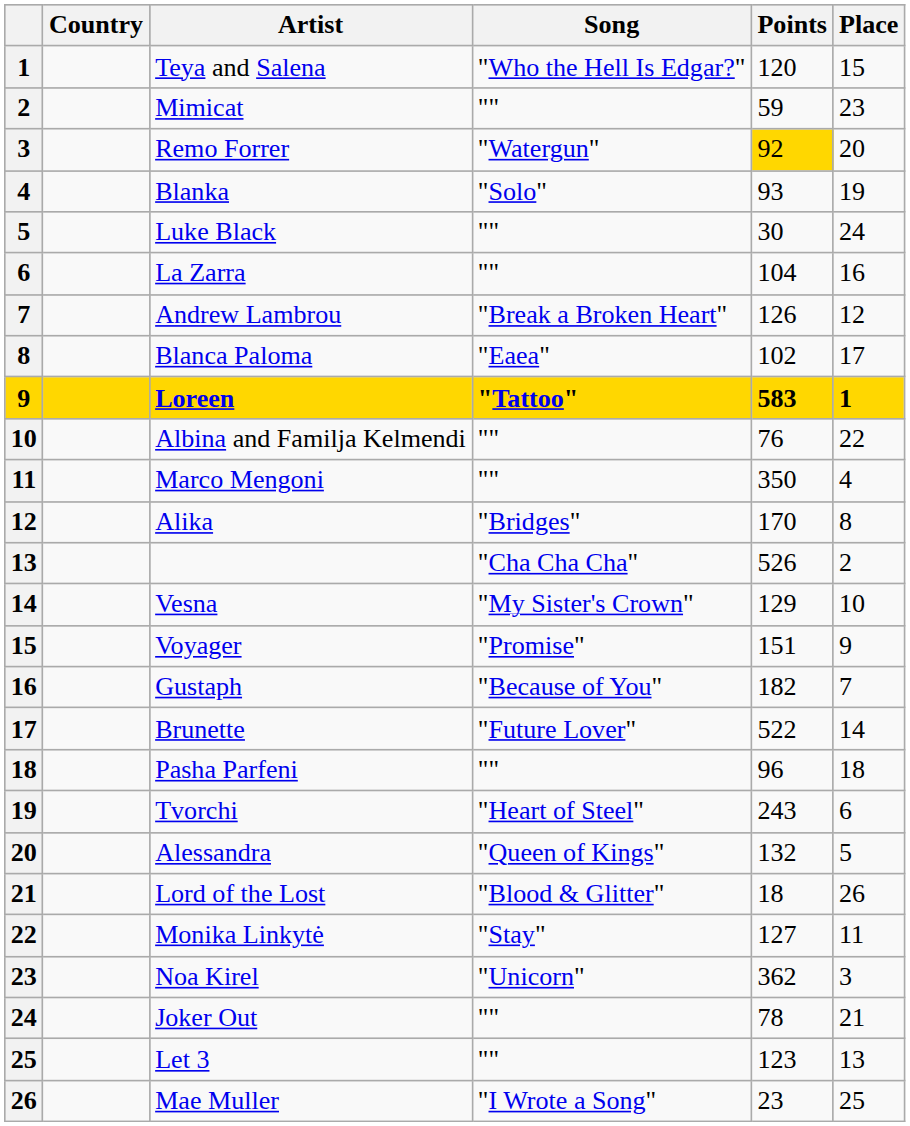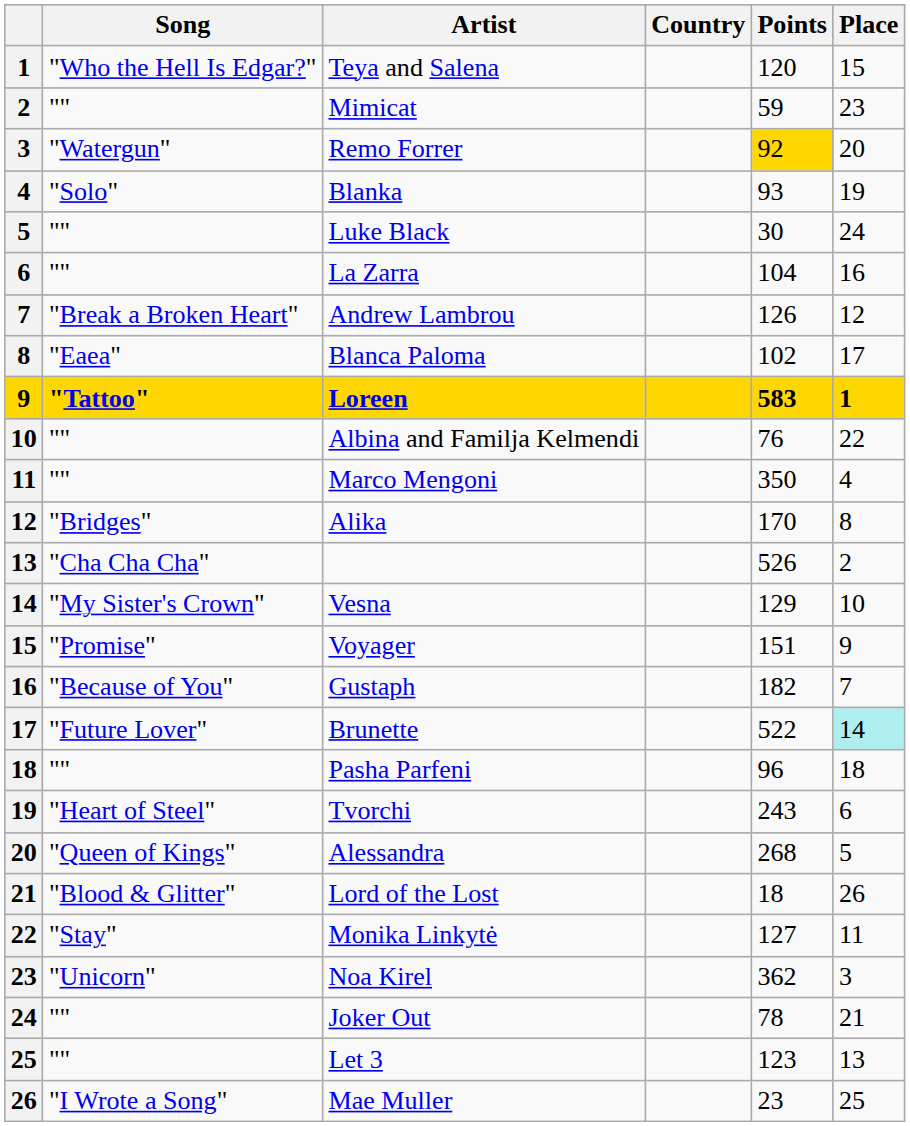 <table class="wikitable sortable plainrowheaders">
 <tr>
 <th scope="col"></th>
+<th scope="col">Song</th>
+<th scope="col">Artist</th>
 <th scope="col">Country</th>
-<th scope="col">Artist</th>
-<th scope="col">Song</th>
 <th scope="col">Points</th>
 <th scope="col">Place</th>
 </tr>
 <tr>
 <th scope="row" style="text-align:center;">1</th>
+<td>"<a href='#'>Who the Hell Is Edgar?</a>"</td>
+<td><a href='#'>Teya</a> and <a href='#'>Salena</a></td>
 <td></td>
-<td><a href='#'>Teya</a> and <a href='#'>Salena</a></td>
-<td>"<a href='#'>Who the Hell Is Edgar?</a>"</td>
 <td>120</td>
 <td>15</td>
 </tr>
 <tr>
 <th scope="row" style="text-align:center;">2</th>
+<td>""</td>
+<td><a href='#'>Mimicat</a></td>
 <td></td>
-<td><a href='#'>Mimicat</a></td>
-<td>""</td>
 <td>59</td>
 <td>23</td>
 </tr>
 <tr>
 <th scope="row" style="text-align:center;">3</th>
+<td>"<a href='#'>Watergun</a>"</td>
+<td><a href='#'>Remo Forrer</a></td>
 <td></td>
-<td><a href='#'>Remo Forrer</a></td>
-<td>"<a href='#'>Watergun</a>"</td>
 <td style="background: gold;">92</td>
 <td>20</td>
 </tr>
 <tr>
 <th scope="row" style="text-align:center;">4</th>
+<td>"<a href='#'>Solo</a>"</td>
+<td><a href='#'>Blanka</a></td>
 <td></td>
-<td><a href='#'>Blanka</a></td>
-<td>"<a href='#'>Solo</a>"</td>
 <td>93</td>
 <td>19</td>
 </tr>
 <tr>
 <th scope="row" style="text-align:center;">5</th>
+<td>""</td>
+<td><a href='#'>Luke Black</a></td>
 <td></td>
-<td><a href='#'>Luke Black</a></td>
-<td>""</td>
 <td>30</td>
 <td>24</td>
 </tr>
 <tr>
 <th scope="row" style="text-align:center;">6</th>
+<td>""</td>
+<td><a href='#'>La Zarra</a></td>
 <td></td>
-<td><a href='#'>La Zarra</a></td>
-<td>""</td>
 <td>104</td>
 <td>16</td>
 </tr>
 <tr>
 <th scope="row" style="text-align:center;">7</th>
+<td>"<a href='#'>Break a Broken Heart</a>"</td>
+<td><a href='#'>Andrew Lambrou</a></td>
 <td></td>
-<td><a href='#'>Andrew Lambrou</a></td>
-<td>"<a href='#'>Break a Broken Heart</a>"</td>
 <td>126</td>
 <td>12</td>
 </tr>
 <tr>
 <th scope="row" style="text-align:center;">8</th>
+<td>"<a href='#'>Eaea</a>"</td>
+<td><a href='#'>Blanca Paloma</a></td>
 <td></td>
-<td><a href='#'>Blanca Paloma</a></td>
-<td>"<a href='#'>Eaea</a>"</td>
 <td>102</td>
 <td>17</td>
 </tr>
 <tr style="font-weight:bold; background:gold;">
 <th scope="row" style="text-align:center; font-weight:bold; background:gold">9</th>
+<td>"<a href='#'>Tattoo</a>"</td>
+<td><a href='#'>Loreen</a></td>
 <td></td>
-<td><a href='#'>Loreen</a></td>
-<td>"<a href='#'>Tattoo</a>"</td>
 <td>583</td>
 <td>1</td>
 </tr>
 <tr>
 <th scope="row" style="text-align:center;">10</th>
+<td>""</td>
+<td><a href='#'>Albina</a> and Familja Kelmendi</td>
 <td></td>
-<td><a href='#'>Albina</a> and Familja Kelmendi</td>
-<td>""</td>
 <td>76</td>
 <td>22</td>
 </tr>
 <tr>
 <th scope="row" style="text-align:center;">11</th>
+<td>""</td>
+<td><a href='#'>Marco Mengoni</a></td>
 <td></td>
-<td><a href='#'>Marco Mengoni</a></td>
-<td>""</td>
 <td>350</td>
 <td>4</td>
 </tr>
 <tr>
 <th scope="row" style="text-align:center;">12</th>
+<td>"<a href='#'>Bridges</a>"</td>
+<td><a href='#'>Alika</a></td>
 <td></td>
-<td><a href='#'>Alika</a></td>
-<td>"<a href='#'>Bridges</a>"</td>
 <td>170</td>
 <td>8</td>
 </tr>
 <tr>
 <th scope="row" style="text-align:center;">13</th>
+<td>"<a href='#'>Cha Cha Cha</a>"</td>
 <td></td>
 <td></td>
-<td>"<a href='#'>Cha Cha Cha</a>"</td>
 <td>526</td>
 <td>2</td>
 </tr>
 <tr>
 <th scope="row" style="text-align:center;">14</th>
+<td>"<a href='#'>My Sister's Crown</a>"</td>
+<td><a href='#'>Vesna</a></td>
 <td></td>
-<td><a href='#'>Vesna</a></td>
-<td>"<a href='#'>My Sister's Crown</a>"</td>
 <td>129</td>
 <td>10</td>
 </tr>
 <tr>
 <th scope="row" style="text-align:center;">15</th>
+<td>"<a href='#'>Promise</a>"</td>
+<td><a href='#'>Voyager</a></td>
 <td></td>
-<td><a href='#'>Voyager</a></td>
-<td>"<a href='#'>Promise</a>"</td>
 <td>151</td>
 <td>9</td>
 </tr>
 <tr>
 <th scope="row" style="text-align:center;">16</th>
+<td>"<a href='#'>Because of You</a>"</td>
+<td><a href='#'>Gustaph</a></td>
 <td></td>
-<td><a href='#'>Gustaph</a></td>
-<td>"<a href='#'>Because of You</a>"</td>
 <td>182</td>
 <td>7</td>
 </tr>
 <tr>
 <th scope="row" style="text-align:center;">17</th>
+<td>"<a href='#'>Future Lover</a>"</td>
+<td><a href='#'>Brunette</a></td>
 <td></td>
-<td><a href='#'>Brunette</a></td>
-<td>"<a href='#'>Future Lover</a>"</td>
 <td>522</td>
-<td>14</td>
+<td style="background: paleturquoise;">14</td>
 </tr>
 <tr>
 <th scope="row" style="text-align:center;">18</th>
+<td>""</td>
+<td><a href='#'>Pasha Parfeni</a></td>
 <td></td>
-<td><a href='#'>Pasha Parfeni</a></td>
-<td>""</td>
 <td>96</td>
 <td>18</td>
 </tr>
 <tr>
 <th scope="row" style="text-align:center;">19</th>
+<td>"<a href='#'>Heart of Steel</a>"</td>
+<td><a href='#'>Tvorchi</a></td>
 <td></td>
-<td><a href='#'>Tvorchi</a></td>
-<td>"<a href='#'>Heart of Steel</a>"</td>
 <td>243</td>
 <td>6</td>
 </tr>
 <tr>
 <th scope="row" style="text-align:center;">20</th>
+<td>"<a href='#'>Queen of Kings</a>"</td>
+<td><a href='#'>Alessandra</a></td>
 <td></td>
-<td><a href='#'>Alessandra</a></td>
-<td>"<a href='#'>Queen of Kings</a>"</td>
-<td>132</td>
+<td>268</td>
 <td>5</td>
 </tr>
 <tr>
 <th scope="row" style="text-align:center;">21</th>
+<td>"<a href='#'>Blood & Glitter</a>"</td>
+<td><a href='#'>Lord of the Lost</a></td>
 <td></td>
-<td><a href='#'>Lord of the Lost</a></td>
-<td>"<a href='#'>Blood & Glitter</a>"</td>
 <td>18</td>
 <td>26</td>
 </tr>
 <tr>
 <th scope="row" style="text-align:center;">22</th>
+<td>"<a href='#'>Stay</a>"</td>
+<td><a href='#'>Monika Linkytė</a></td>
 <td></td>
-<td><a href='#'>Monika Linkytė</a></td>
-<td>"<a href='#'>Stay</a>"</td>
 <td>127</td>
 <td>11</td>
 </tr>
 <tr>
 <th scope="row" style="text-align:center;">23</th>
+<td>"<a href='#'>Unicorn</a>"</td>
+<td><a href='#'>Noa Kirel</a></td>
 <td></td>
-<td><a href='#'>Noa Kirel</a></td>
-<td>"<a href='#'>Unicorn</a>"</td>
 <td>362</td>
 <td>3</td>
 </tr>
 <tr>
 <th scope="row" style="text-align:center;">24</th>
+<td>""</td>
+<td><a href='#'>Joker Out</a></td>
 <td></td>
-<td><a href='#'>Joker Out</a></td>
-<td>""</td>
 <td>78</td>
 <td>21</td>
 </tr>
 <tr>
 <th scope="row" style="text-align:center;">25</th>
+<td>""</td>
+<td><a href='#'>Let 3</a></td>
 <td></td>
-<td><a href='#'>Let 3</a></td>
-<td>""</td>
 <td>123</td>
 <td>13</td>
 </tr>
 <tr>
 <th scope="row" style="text-align:center;">26</th>
+<td>"<a href='#'>I Wrote a Song</a>"</td>
+<td><a href='#'>Mae Muller</a></td>
 <td></td>
-<td><a href='#'>Mae Muller</a></td>
-<td>"<a href='#'>I Wrote a Song</a>"</td>
 <td>23</td>
 <td>25</td>
 </tr>
 </table>
